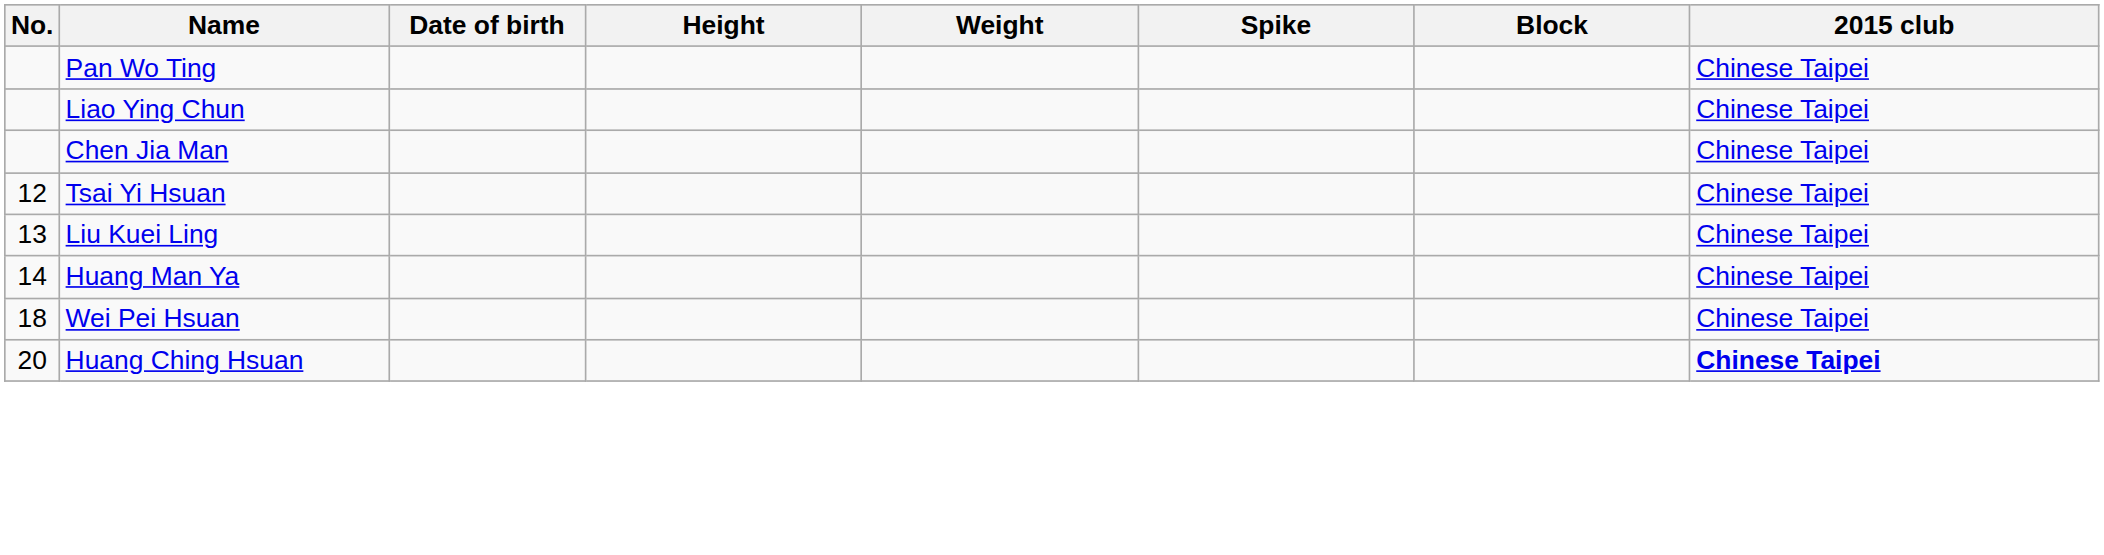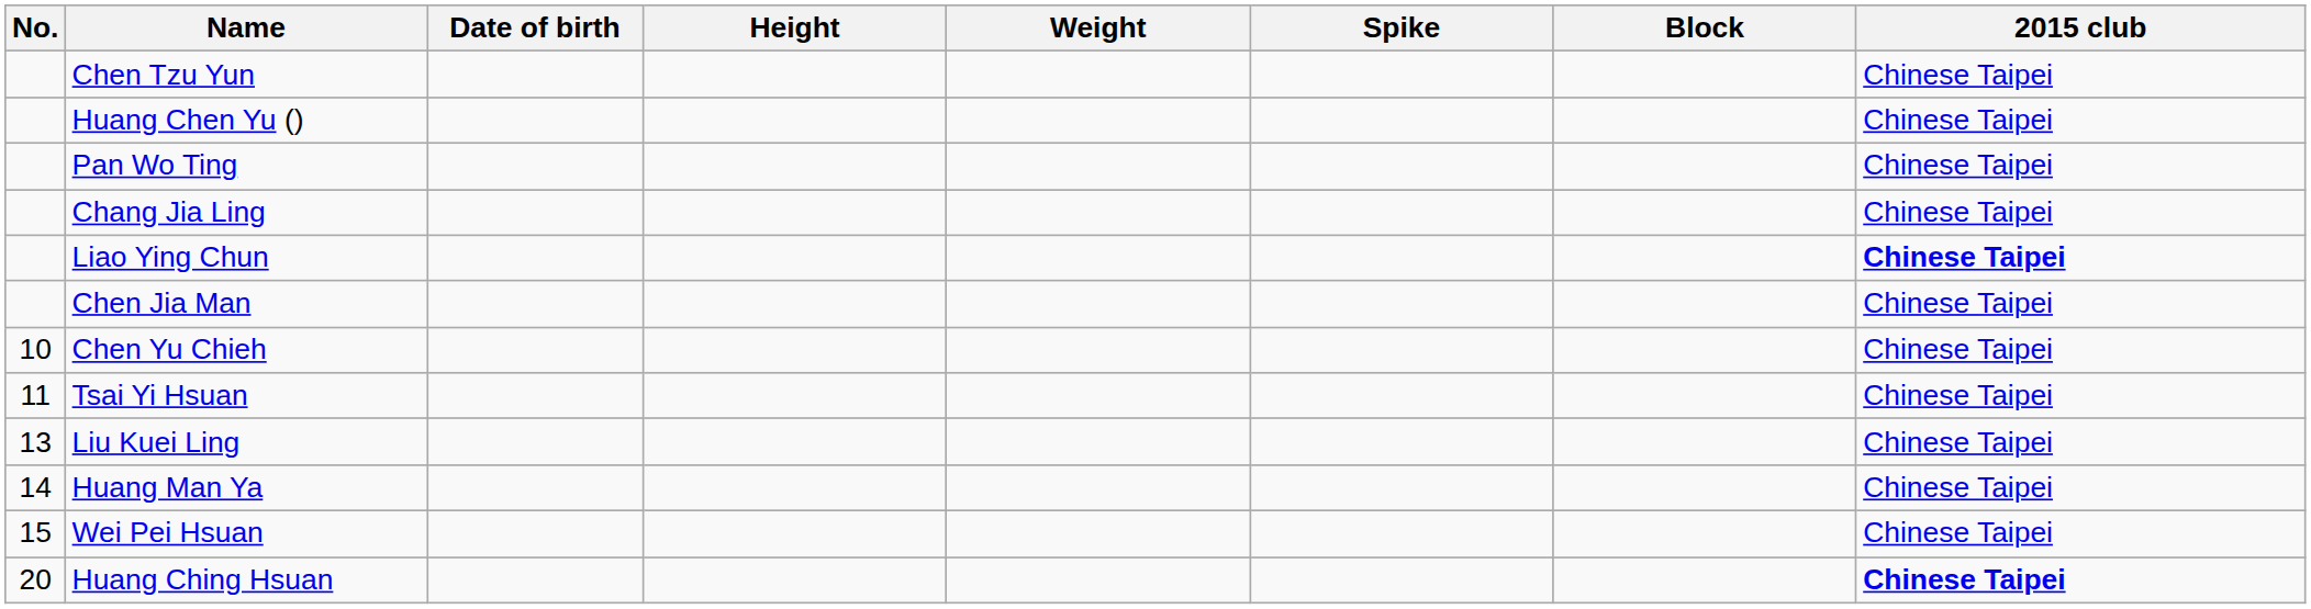 <table class="wikitable sortable" style="text-align:center;">
 <tr>
 <th>No.</th>
 <th style="width:12em">Name</th>
 <th style="width:7em">Date of birth</th>
 <th style="width:10em">Height</th>
 <th style="width:10em">Weight</th>
 <th style="width:10em">Spike</th>
 <th style="width:10em">Block</th>
 <th style="width:15em">2015 club</th>
 </tr>
 <tr>
 <td></td>
+<td align=left><a href='#'>Chen Tzu Yun</a></td>
+<td align=right></td>
+<td></td>
+<td></td>
+<td></td>
+<td></td>
+<td align=left> <a href='#'>Chinese Taipei</a></td>
+</tr>
+<tr>
+<td></td>
+<td align=left><a href='#'>Huang Chen Yu</a> ()</td>
+<td align=right></td>
+<td></td>
+<td></td>
+<td></td>
+<td></td>
+<td align=left> <a href='#'>Chinese Taipei</a></td>
+</tr>
+<tr>
+<td></td>
 <td align=left><a href='#'>Pan Wo Ting</a></td>
+<td align=right></td>
+<td></td>
+<td></td>
+<td></td>
+<td></td>
+<td align=left> <a href='#'>Chinese Taipei</a></td>
+</tr>
+<tr>
+<td></td>
+<td align=left><a href='#'>Chang Jia Ling</a></td>
 <td align=right></td>
 <td></td>
 <td></td>
 <td></td>
 <td></td>
 <td align=left> <a href='#'>Chinese Taipei</a></td>
 </tr>
 <tr>
 <td></td>
 <td align=left><a href='#'>Liao Ying Chun</a></td>
 <td align=right></td>
 <td></td>
 <td></td>
 <td></td>
 <td></td>
-<td align=left> <a href='#'>Chinese Taipei</a></td>
+<td align=left><strong> <a href='#'>Chinese Taipei</a></strong></td>
 </tr>
 <tr>
 <td></td>
 <td align=left><a href='#'>Chen Jia Man</a></td>
 <td align=right></td>
 <td></td>
 <td></td>
 <td></td>
 <td></td>
 <td align=left> <a href='#'>Chinese Taipei</a></td>
 </tr>
 <tr>
-<td>12</td>
+<td>10</td>
+<td align=left><a href='#'>Chen Yu Chieh</a></td>
+<td align=right></td>
+<td></td>
+<td></td>
+<td></td>
+<td></td>
+<td align=left> <a href='#'>Chinese Taipei</a></td>
+</tr>
+<tr>
+<td>11</td>
 <td align=left><a href='#'>Tsai Yi Hsuan</a></td>
 <td align=right></td>
 <td></td>
 <td></td>
 <td></td>
 <td></td>
 <td align=left> <a href='#'>Chinese Taipei</a></td>
 </tr>
 <tr>
 <td>13</td>
 <td align=left><a href='#'>Liu Kuei Ling</a></td>
 <td align=right></td>
 <td></td>
 <td></td>
 <td></td>
 <td></td>
 <td align=left> <a href='#'>Chinese Taipei</a></td>
 </tr>
 <tr>
 <td>14</td>
 <td align=left><a href='#'>Huang Man Ya</a></td>
 <td align=right></td>
 <td></td>
 <td></td>
 <td></td>
 <td></td>
 <td align=left> <a href='#'>Chinese Taipei</a></td>
 </tr>
 <tr>
-<td>18</td>
+<td>15</td>
 <td align=left><a href='#'>Wei Pei Hsuan</a></td>
 <td align=right></td>
 <td></td>
 <td></td>
 <td></td>
 <td></td>
 <td align=left> <a href='#'>Chinese Taipei</a></td>
 </tr>
 <tr>
 <td>20</td>
 <td align=left><a href='#'>Huang Ching Hsuan</a></td>
 <td align=right></td>
 <td></td>
 <td></td>
 <td></td>
 <td></td>
 <td align=left><strong> <a href='#'>Chinese Taipei</a></strong></td>
 </tr>
 </table>
